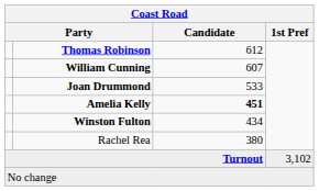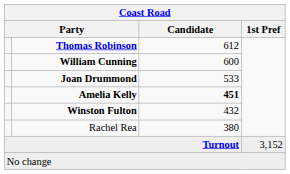 <table class="wikitable">
 <tr>
 <th colspan="4" align="center"><a href='#'>Coast Road</a></th>
 </tr>
 <tr>
 <th colspan="2" align="center" width=200>Party</th>
 <th width=150>Candidate</th>
 <th width=60>1st Pref</th>
 </tr>
 <tr>
 <td></td>
 <td align="right"><strong><a href='#'>Thomas Robinson</a></strong></td>
 <td align="right">612</td>
 </tr>
 <tr>
 <td></td>
 <td align="right"><strong>William Cunning</strong></td>
-<td align="right">607</td>
+<td align="right">600</td>
 </tr>
 <tr>
 <td></td>
 <td align="right"><strong>Joan Drummond</strong></td>
 <td align="right">533</td>
 </tr>
 <tr>
 <td></td>
 <td align="right"><strong>Amelia Kelly</strong></td>
 <td align="right"><strong>451</strong></td>
 </tr>
 <tr>
 <td></td>
 <td align="right"><strong>Winston Fulton</strong></td>
-<td align="right">434</td>
+<td align="right">432</td>
 </tr>
 <tr>
 <td></td>
 <td align="right">Rachel Rea</td>
 <td align="right">380</td>
 </tr>
 <tr bgcolor="EEEEEE">
 <td colspan=3 align="right"><strong><a href='#'>Turnout</a></strong></td>
-<td align="right">3,102</td>
+<td align="right">3,152</td>
 </tr>
 <tr bgcolor="EEEEEE">
 <td colspan=4>No change</td>
 </tr>
 </table>
